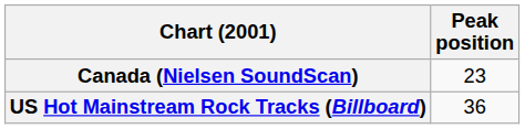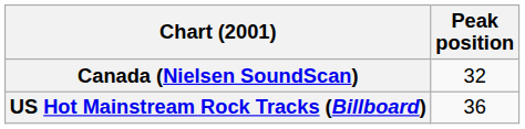 <table class="wikitable plainrowheaders">
 <tr>
 <th>Chart (2001)</th>
 <th>Peak<br>position</th>
 </tr>
 <tr>
 <th scope="row">Canada (<a href='#'>Nielsen SoundScan</a>)</th>
-<td style="text-align:center;">23</td>
+<td style="text-align:center;">32</td>
 </tr>
 <tr>
 <th scope="row">US <a href='#'>Hot Mainstream Rock Tracks</a> (<em><a href='#'>Billboard</a></em>)</th>
 <td style="text-align:center;">36</td>
 </tr>
 </table>
